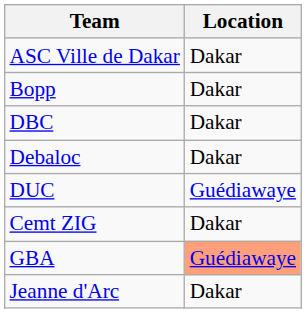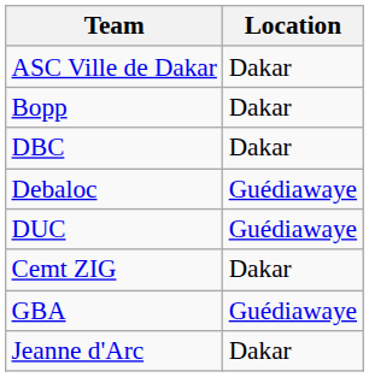 <table class="wikitable sortable">
 <tr>
 <th>Team</th>
 <th>Location</th>
 </tr>
 <tr>
 <td><a href='#'>ASC Ville de Dakar</a></td>
 <td>Dakar</td>
 </tr>
 <tr>
 <td><a href='#'>Bopp</a></td>
 <td>Dakar</td>
 </tr>
 <tr>
 <td><a href='#'>DBC</a></td>
 <td>Dakar</td>
 </tr>
 <tr>
 <td><a href='#'>Debaloc</a></td>
-<td>Dakar</td>
+<td><a href='#'>Guédiawaye</a></td>
 </tr>
 <tr>
 <td><a href='#'>DUC</a></td>
 <td><a href='#'>Guédiawaye</a></td>
 </tr>
 <tr>
 <td><a href='#'>Cemt ZIG</a></td>
 <td>Dakar</td>
 </tr>
 <tr>
 <td><a href='#'>GBA</a></td>
-<td style="background: lightsalmon;"><a href='#'>Guédiawaye</a></td>
+<td><a href='#'>Guédiawaye</a></td>
 </tr>
 <tr>
 <td><a href='#'>Jeanne d'Arc</a></td>
 <td>Dakar</td>
 </tr>
 </table>
